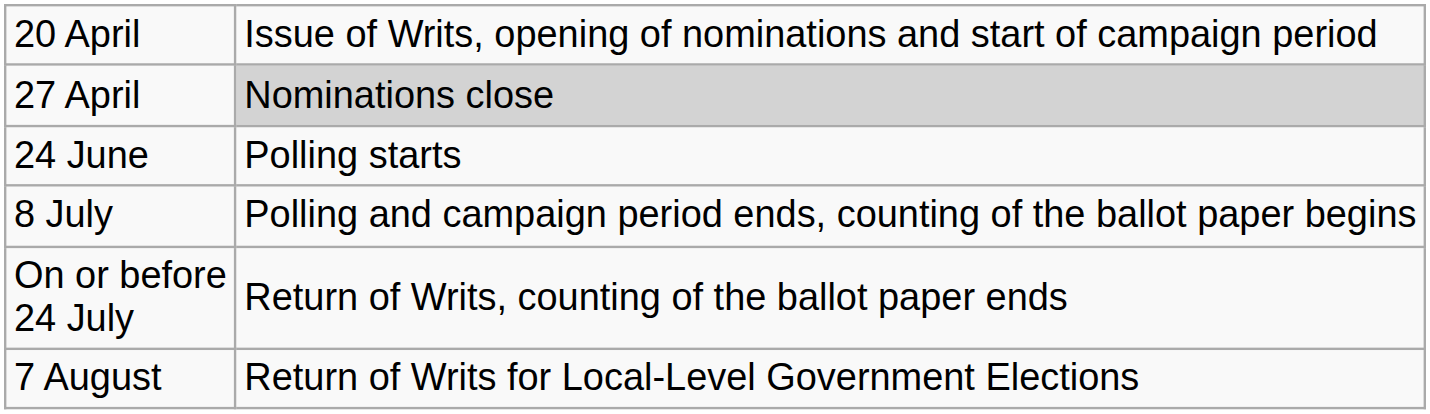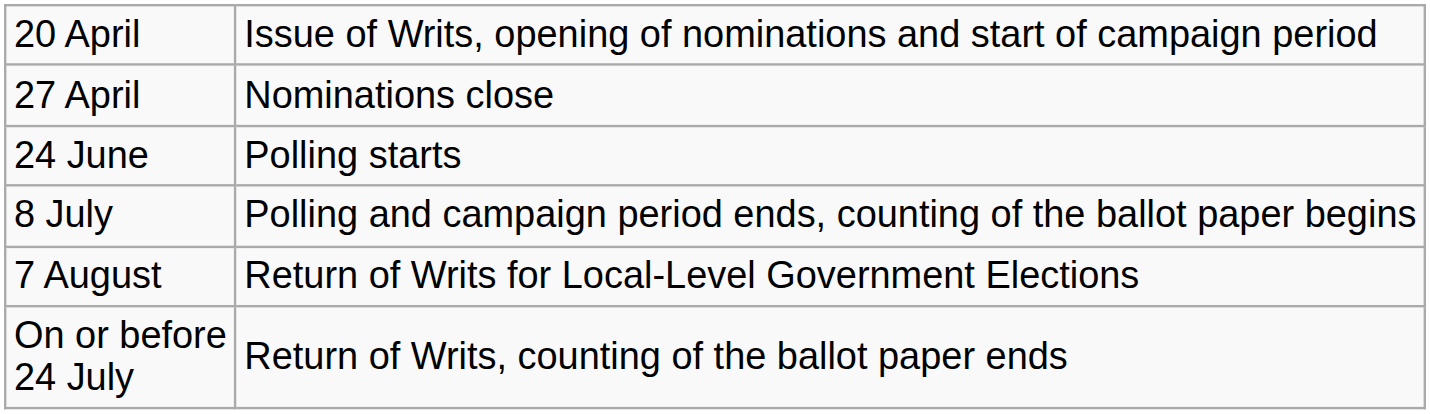 <table class="wikitable">
 <tr>
 <td>20 April</td>
 <td>Issue of Writs, opening of nominations and start of campaign period</td>
 </tr>
 <tr>
 <td>27 April</td>
-<td style="background: lightgrey;">Nominations close</td>
+<td>Nominations close</td>
 </tr>
 <tr>
 <td>24 June</td>
 <td>Polling starts</td>
 </tr>
 <tr>
 <td>8 July</td>
 <td>Polling and campaign period ends, counting of the ballot paper begins</td>
 </tr>
 <tr>
+<td>7 August</td>
+<td>Return of Writs for Local-Level Government Elections</td>
+</tr>
+<tr>
 <td>On or before<br>24 July</td>
 <td>Return of Writs, counting of the ballot paper ends</td>
 </tr>
-<tr>
-<td>7 August</td>
-<td>Return of Writs for Local-Level Government Elections</td>
-</tr>
 </table>
